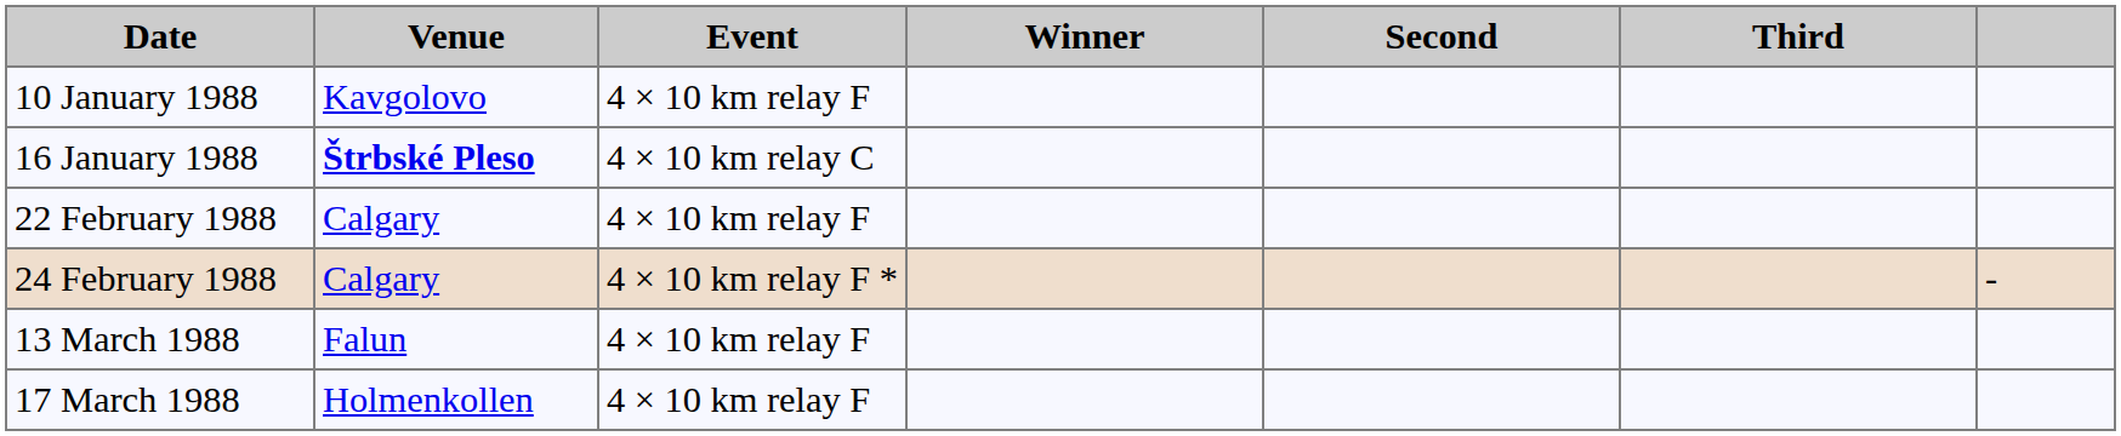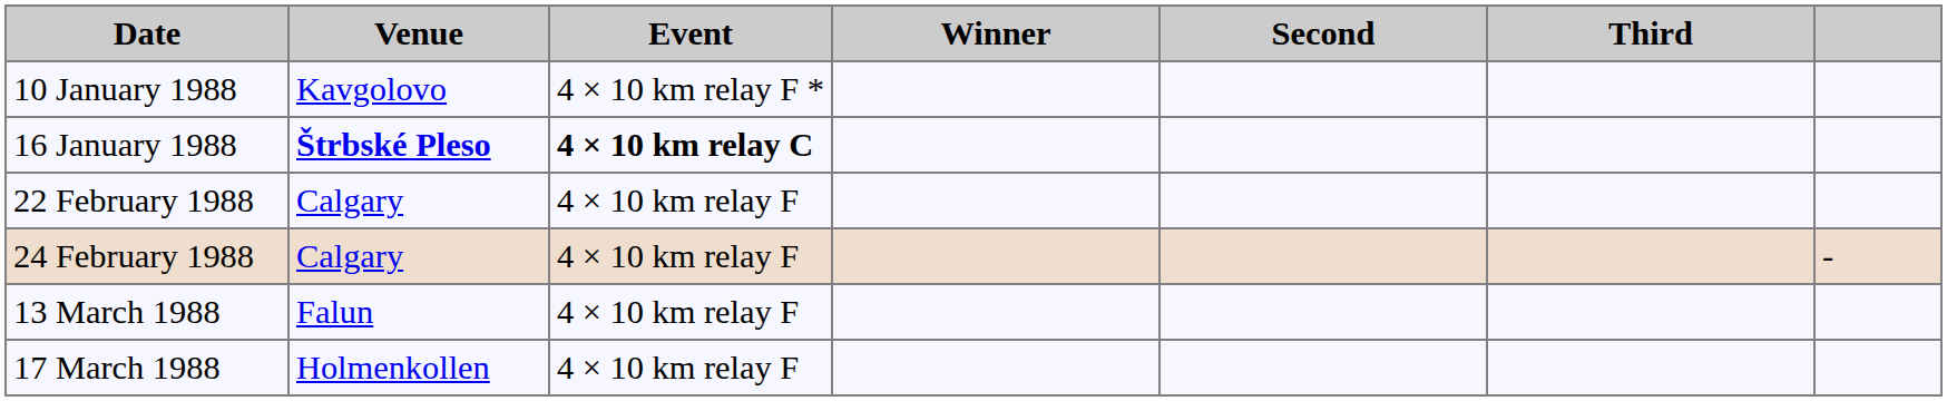 <table bgcolor="#f7f8ff" cellpadding="3" cellspacing="0" border="1" style="font-size: 95%; border: gray solid 1px; border-collapse: collapse;">
 <tr bgcolor="#CCCCCC">
 <td align="center" width="120"><strong>Date</strong></td>
 <td align="center" width="110"><strong>Venue</strong></td>
 <td align="center" width="120"><strong>Event</strong></td>
 <td align="center" width="140"><strong>Winner</strong></td>
 <td align="center" width="140"><strong>Second</strong></td>
 <td align="center" width="140"><strong>Third</strong></td>
 <td align="center" width="50"><strong></strong></td>
 </tr>
 <tr align="left">
 <td>10 January 1988</td>
 <td> <a href='#'>Kavgolovo</a></td>
-<td>4 × 10 km relay F</td>
+<td>4 × 10 km relay F *</td>
 <td></td>
 <td></td>
 <td></td>
 <td></td>
 </tr>
 <tr align="left">
 <td>16 January 1988</td>
 <td><strong> <a href='#'>Štrbské Pleso</a></strong></td>
-<td>4 × 10 km relay C</td>
+<td><strong>4 × 10 km relay C</strong></td>
 <td></td>
 <td></td>
 <td></td>
 <td></td>
 </tr>
 <tr align="left">
 <td>22 February 1988</td>
 <td> <a href='#'>Calgary</a></td>
 <td>4 × 10 km relay F</td>
 <td></td>
 <td></td>
 <td></td>
 <td></td>
 </tr>
 <tr align="left" bgcolor=#EFDECD>
 <td>24 February 1988</td>
 <td> <a href='#'>Calgary</a></td>
-<td>4 × 10 km relay F *</td>
+<td>4 × 10 km relay F</td>
 <td></td>
 <td></td>
 <td></td>
 <td>-</td>
 </tr>
 <tr align="left">
 <td>13 March 1988</td>
 <td> <a href='#'>Falun</a></td>
 <td>4 × 10 km relay F</td>
 <td></td>
 <td></td>
 <td></td>
 <td></td>
 </tr>
 <tr align="left">
 <td>17 March 1988</td>
 <td> <a href='#'>Holmenkollen</a></td>
 <td>4 × 10 km relay F</td>
 <td></td>
 <td></td>
 <td></td>
 <td></td>
 </tr>
 </table>
